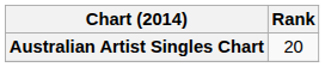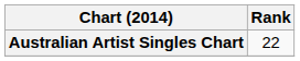 <table class="wikitable plainrowheaders" style="text-align:center">
 <tr>
 <th scope="col">Chart (2014)</th>
 <th scope="col">Rank</th>
 </tr>
 <tr>
 <th scope="row">Australian Artist Singles Chart</th>
-<td>20</td>
+<td>22</td>
 </tr>
 <tr>
 </tr>
 </table>
